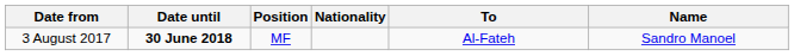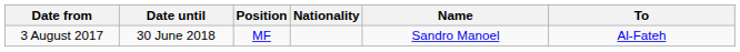 <table class="wikitable" style="text-align:center; font-size:90%; ">
 <tr>
 <th style="background:f9db0a; color:black; width:120px;">Date from</th>
 <th style="background:f9db0a; color:black; width:120px;">Date until</th>
 <th style="background:f9db0a; color:black; width:55px;">Position</th>
 <th style="background:f9db0a; color:black; width:55px;">Nationality</th>
+<th style="background:f9db0a; color:black; width:200px;">Name</th>
 <th style="background:f9db0a; color:black; width:200px;">To</th>
-<th style="background:f9db0a; color:black; width:200px;">Name</th>
 </tr>
 <tr>
 <td>3 August 2017</td>
-<td><strong>30 June 2018</strong></td>
+<td>30 June 2018</td>
 <td><a href='#'>MF</a></td>
 <td></td>
+<td><a href='#'>Sandro Manoel</a></td>
 <td> <a href='#'>Al-Fateh</a></td>
-<td><a href='#'>Sandro Manoel</a></td>
 </tr>
 </table>
